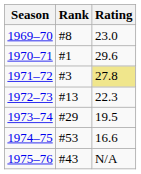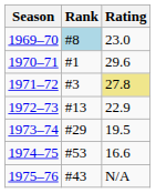 <table class="wikitable">
 <tr>
 <th>Season</th>
 <th>Rank</th>
 <th>Rating</th>
 </tr>
 <tr>
 <td><a href='#'>1969–70</a></td>
-<td>#8</td>
+<td style="background: lightblue;">#8</td>
 <td>23.0</td>
 </tr>
 <tr>
 <td><a href='#'>1970–71</a></td>
 <td>#1</td>
 <td>29.6</td>
 </tr>
 <tr>
 <td><a href='#'>1971–72</a></td>
 <td>#3</td>
 <td style="background: khaki;">27.8</td>
 </tr>
 <tr>
 <td><a href='#'>1972–73</a></td>
 <td>#13</td>
-<td>22.3</td>
+<td>22.9</td>
 </tr>
 <tr>
 <td><a href='#'>1973–74</a></td>
 <td>#29 </td>
 <td>19.5</td>
 </tr>
 <tr>
 <td><a href='#'>1974–75</a></td>
 <td>#53 </td>
 <td>16.6</td>
 </tr>
 <tr>
 <td><a href='#'>1975–76</a></td>
 <td>#43</td>
 <td>N/A</td>
 </tr>
 </table>
